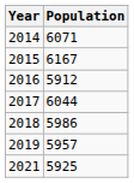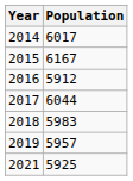 <table class="wikitable">
 <tr>
 <th>Year</th>
 <th>Population</th>
 </tr>
 <tr>
 <td>2014</td>
-<td>6071</td>
+<td>6017</td>
 </tr>
 <tr>
 <td>2015</td>
 <td>6167</td>
 </tr>
 <tr>
 <td>2016</td>
 <td>5912</td>
 </tr>
 <tr>
 <td>2017</td>
 <td>6044</td>
 </tr>
 <tr>
 <td>2018</td>
-<td>5986</td>
+<td>5983</td>
 </tr>
 <tr>
 <td>2019</td>
 <td>5957</td>
 </tr>
 <tr>
 <td>2021</td>
 <td>5925</td>
 </tr>
 </table>
